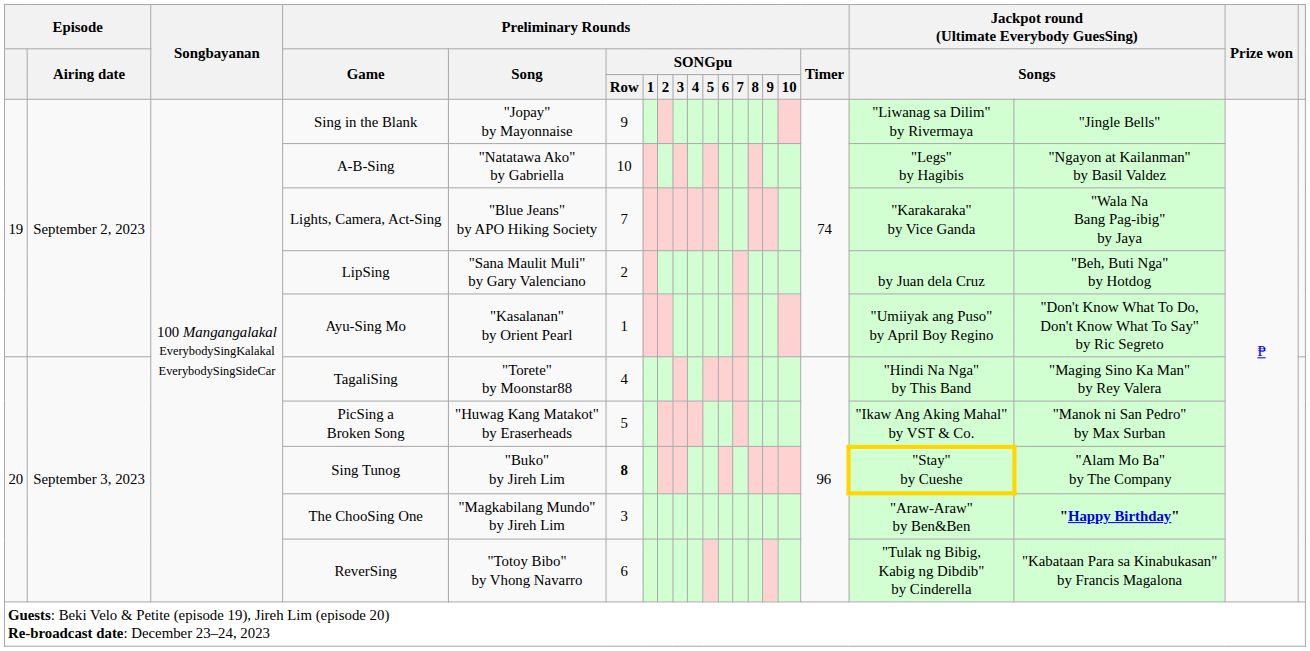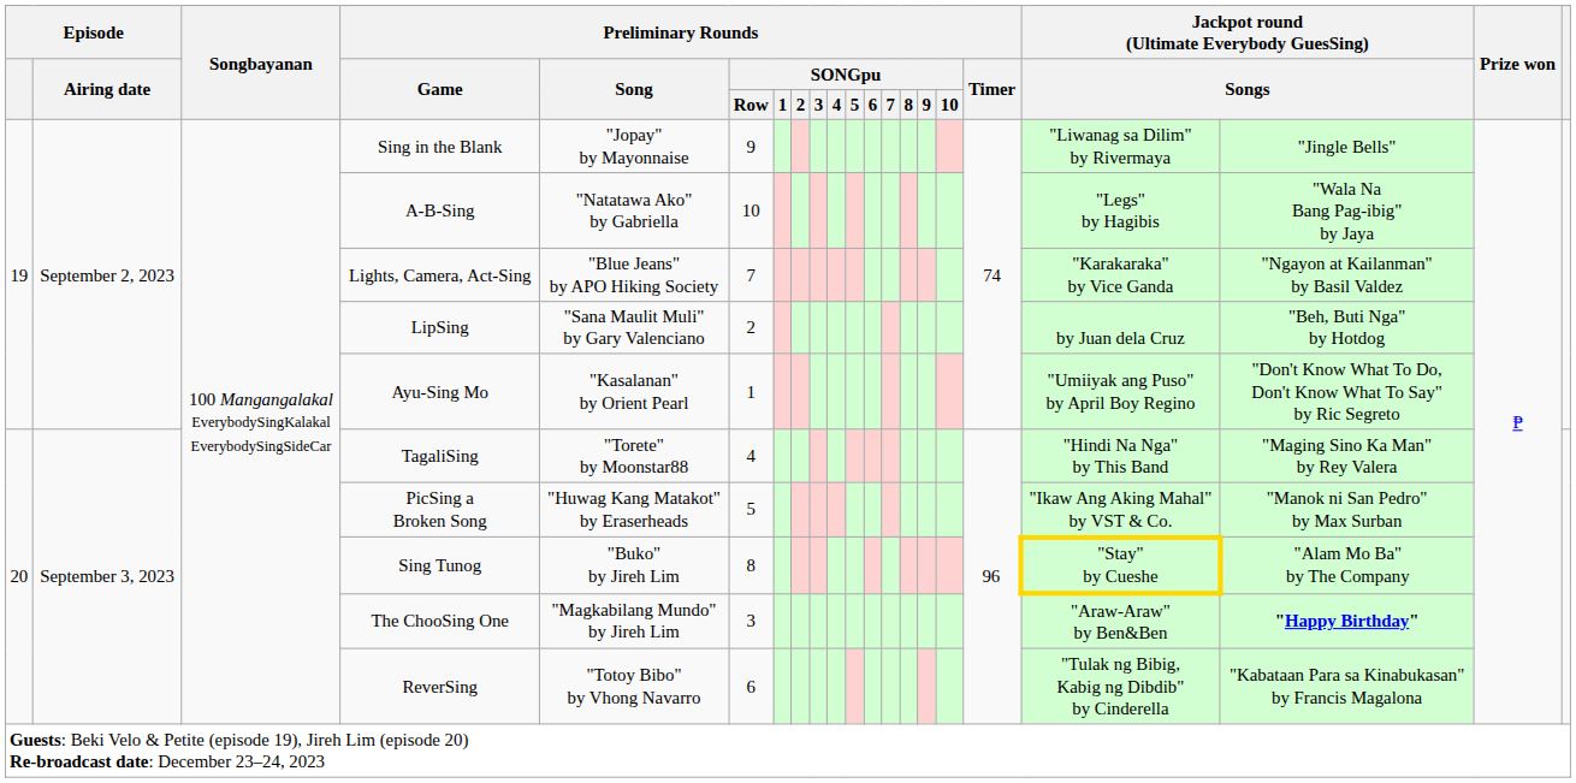 <table class="wikitable" style="text-align:center; font-size:90%; line-height:18px;" width="100%">
 <tr>
 <th colspan="2">Episode</th>
 <th rowspan="3">Songbayanan</th>
 <th colspan="14">Preliminary Rounds</th>
 <th colspan="2">Jackpot round<br><strong>(Ultimate Everybody GuesSing)</strong></th>
 <th rowspan="3">Prize won</th>
 <th rowspan="3"></th>
 </tr>
 <tr>
 <th rowspan="2"></th>
 <th rowspan="2">Airing date</th>
 <th rowspan="2">Game</th>
 <th rowspan="2">Song</th>
 <th colspan="11">SONGpu</th>
 <th rowspan="2">Timer</th>
 <th colspan="2" rowspan="2">Songs</th>
 </tr>
 <tr>
 <th>Row</th>
 <th>1</th>
 <th>2</th>
 <th>3</th>
 <th>4</th>
 <th>5</th>
 <th>6</th>
 <th>7</th>
 <th>8</th>
 <th>9</th>
 <th>10</th>
 </tr>
 <tr>
 <td rowspan="5">19</td>
 <td rowspan="5">September 2, 2023</td>
 <td rowspan="10">100 <em>Mangangalakal</em><br><small>EverybodySingKalakal<br>EverybodySingSideCar</small></td>
 <td>Sing in the Blank</td>
 <td>"Jopay"<br>by Mayonnaise</td>
 <td>9</td>
 <td style="background:#D2FFD2"></td>
 <td style="background:#FFD2D2"></td>
 <td style="background:#D2FFD2"></td>
 <td style="background:#D2FFD2"></td>
 <td style="background:#D2FFD2"></td>
 <td style="background:#D2FFD2"></td>
 <td style="background:#D2FFD2"></td>
 <td style="background:#D2FFD2"></td>
 <td style="background:#D2FFD2"></td>
 <td style="background:#FFD2D2"></td>
 <td rowspan="5">74<br></td>
 <td style="background:#D2FFD2">"Liwanag sa Dilim"<br>by Rivermaya</td>
 <td style="background:#D2FFD2">"Jingle Bells"</td>
 <td rowspan="10"><a href='#'>₱</a></td>
 <td rowspan="5"><br></td>
 </tr>
 <tr>
 <td>A-B-Sing</td>
 <td>"Natatawa Ako"<br>by Gabriella</td>
 <td>10</td>
 <td style="background:#FFD2D2"></td>
 <td style="background:#D2FFD2"></td>
 <td style="background:#FFD2D2"></td>
 <td style="background:#D2FFD2"></td>
 <td style="background:#FFD2D2"></td>
 <td style="background:#D2FFD2"></td>
 <td style="background:#D2FFD2"></td>
 <td style="background:#FFD2D2"></td>
 <td style="background:#D2FFD2"></td>
 <td style="background:#D2FFD2"></td>
 <td style="background:#D2FFD2">"Legs"<br>by Hagibis</td>
-<td style="background:#D2FFD2">"Ngayon at Kailanman"<br>by Basil Valdez</td>
+<td style="background:#D2FFD2">"Wala Na<br>Bang Pag-ibig"<br>by Jaya</td>
 </tr>
 <tr>
 <td>Lights, Camera, Act-Sing</td>
 <td>"Blue Jeans"<br>by APO Hiking Society</td>
 <td>7</td>
 <td style="background:#FFD2D2"></td>
 <td style="background:#FFD2D2"></td>
 <td style="background:#FFD2D2"></td>
 <td style="background:#FFD2D2"></td>
 <td style="background:#FFD2D2"></td>
 <td style="background:#D2FFD2"></td>
 <td style="background:#D2FFD2"></td>
 <td style="background:#FFD2D2"></td>
 <td style="background:#FFD2D2"></td>
 <td style="background:#D2FFD2"></td>
 <td style="background:#D2FFD2">"Karakaraka"<br>by Vice Ganda</td>
-<td style="background:#D2FFD2">"Wala Na<br>Bang Pag-ibig"<br>by Jaya</td>
+<td style="background:#D2FFD2">"Ngayon at Kailanman"<br>by Basil Valdez</td>
 </tr>
 <tr>
 <td>LipSing</td>
 <td>"Sana Maulit Muli"<br>by Gary Valenciano</td>
 <td>2</td>
 <td style="background:#FFD2D2"></td>
 <td style="background:#D2FFD2"></td>
 <td style="background:#D2FFD2"></td>
 <td style="background:#D2FFD2"></td>
 <td style="background:#D2FFD2"></td>
 <td style="background:#D2FFD2"></td>
 <td style="background:#FFD2D2"></td>
 <td style="background:#D2FFD2"></td>
 <td style="background:#D2FFD2"></td>
 <td style="background:#D2FFD2"></td>
 <td style="background:#D2FFD2"><br>by Juan dela Cruz</td>
 <td style="background:#D2FFD2">"Beh, Buti Nga"<br>by Hotdog</td>
 </tr>
 <tr>
 <td>Ayu-Sing Mo</td>
 <td>"Kasalanan"<br>by Orient Pearl</td>
 <td>1</td>
 <td style="background:#FFD2D2"></td>
 <td style="background:#FFD2D2"></td>
 <td style="background:#D2FFD2"></td>
 <td style="background:#D2FFD2"></td>
 <td style="background:#D2FFD2"></td>
 <td style="background:#D2FFD2"></td>
 <td style="background:#FFD2D2"></td>
 <td style="background:#D2FFD2"></td>
 <td style="background:#D2FFD2"></td>
 <td style="background:#FFD2D2"></td>
 <td style="background:#D2FFD2">"Umiiyak ang Puso"<br>by April Boy Regino</td>
 <td style="background:#D2FFD2">"Don't Know What To Do,<br>Don't Know What To Say"<br>by Ric Segreto</td>
 </tr>
 <tr>
 <td rowspan="5">20</td>
 <td rowspan="5">September 3, 2023</td>
 <td>TagaliSing</td>
 <td>"Torete"<br>by Moonstar88</td>
 <td>4</td>
 <td style="background:#D2FFD2"></td>
 <td style="background:#D2FFD2"></td>
 <td style="background:#FFD2D2"></td>
 <td style="background:#D2FFD2"></td>
 <td style="background:#FFD2D2"></td>
 <td style="background:#FFD2D2"></td>
 <td style="background:#FFD2D2"></td>
 <td style="background:#D2FFD2"></td>
 <td style="background:#D2FFD2"></td>
 <td style="background:#D2FFD2"></td>
 <td rowspan="5">96<br></td>
 <td style="background:#D2FFD2">"Hindi Na Nga"<br>by This Band</td>
 <td style="background:#D2FFD2">"Maging Sino Ka Man"<br>by Rey Valera</td>
 <td rowspan="5"><br></td>
 </tr>
 <tr>
 <td>PicSing a<br>Broken Song</td>
 <td>"Huwag Kang Matakot"<br>by Eraserheads</td>
 <td>5</td>
 <td style="background:#D2FFD2"></td>
 <td style="background:#FFD2D2"></td>
 <td style="background:#FFD2D2"></td>
 <td style="background:#FFD2D2"></td>
 <td style="background:#D2FFD2"></td>
 <td style="background:#D2FFD2"></td>
 <td style="background:#FFD2D2"></td>
 <td style="background:#D2FFD2"></td>
 <td style="background:#D2FFD2"></td>
 <td style="background:#D2FFD2"></td>
 <td style="background:#D2FFD2">"Ikaw Ang Aking Mahal"<br>by VST & Co.</td>
 <td style="background:#D2FFD2">"Manok ni San Pedro"<br>by Max Surban</td>
 </tr>
 <tr>
 <td>Sing Tunog</td>
 <td>"Buko"<br>by Jireh Lim</td>
-<td><strong>8</strong></td>
+<td>8</td>
 <td style="background:#D2FFD2"></td>
 <td style="background:#FFD2D2"></td>
 <td style="background:#FFD2D2"></td>
 <td style="background:#D2FFD2"></td>
 <td style="background:#D2FFD2"></td>
 <td style="background:#FFD2D2"></td>
 <td style="background:#D2FFD2"></td>
 <td style="background:#FFD2D2"></td>
 <td style="background:#FFD2D2"></td>
 <td style="background:#FFD2D2"></td>
 <td style="background: #D2FFD2; border:solid 4px #FFD700;">"Stay"<br>by Cueshe</td>
 <td style="background:#D2FFD2">"Alam Mo Ba"<br>by The Company</td>
 </tr>
 <tr>
 <td>The ChooSing One</td>
 <td>"Magkabilang Mundo"<br>by Jireh Lim</td>
 <td>3</td>
 <td style="background:#D2FFD2"></td>
 <td style="background:#D2FFD2"></td>
 <td style="background:#D2FFD2"></td>
 <td style="background:#D2FFD2"></td>
 <td style="background:#D2FFD2"></td>
 <td style="background:#D2FFD2"></td>
 <td style="background:#D2FFD2"></td>
 <td style="background:#D2FFD2"></td>
 <td style="background:#D2FFD2"></td>
 <td style="background:#D2FFD2"></td>
 <td style="background:#D2FFD2">"Araw-Araw"<br>by Ben&Ben</td>
 <td style="background:#D2FFD2"><strong>"<a href='#'>Happy Birthday</a>"</strong></td>
 </tr>
 <tr>
 <td>ReverSing</td>
 <td>"Totoy Bibo"<br>by Vhong Navarro</td>
 <td>6</td>
 <td style="background:#D2FFD2"></td>
 <td style="background:#D2FFD2"></td>
 <td style="background:#D2FFD2"></td>
 <td style="background:#D2FFD2"></td>
 <td style="background:#FFD2D2"></td>
 <td style="background:#D2FFD2"></td>
 <td style="background:#D2FFD2"></td>
 <td style="background:#D2FFD2"></td>
 <td style="background:#FFD2D2"></td>
 <td style="background:#D2FFD2"></td>
 <td style="background:#D2FFD2">"Tulak ng Bibig,<br>Kabig ng Dibdib"<br>by Cinderella</td>
 <td style="background:#D2FFD2">"Kabataan Para sa Kinabukasan"<br>by Francis Magalona</td>
 </tr>
 <tr>
 <td colspan="21" style="background:white;" align="left"><strong>Guests</strong>: Beki Velo & Petite (episode 19), Jireh Lim (episode 20)<br><strong>Re-broadcast date</strong>: December 23–24, 2023</td>
 </tr>
 </table>
